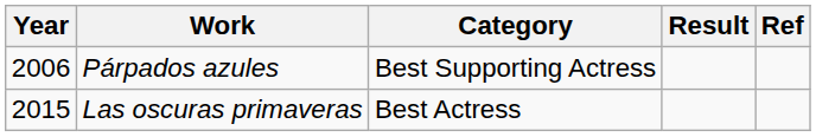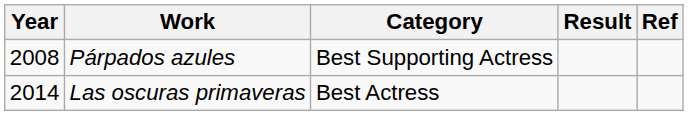 <table class="wikitable">
 <tr>
 <th>Year</th>
 <th>Work</th>
 <th>Category</th>
 <th>Result</th>
 <th>Ref</th>
 </tr>
 <tr>
-<td>2006</td>
+<td>2008</td>
 <td><em>Párpados azules</em></td>
 <td>Best Supporting Actress</td>
 <td></td>
 <td></td>
 </tr>
 <tr>
-<td>2015</td>
+<td>2014</td>
 <td><em>Las oscuras primaveras</em></td>
 <td>Best Actress</td>
 <td></td>
 <td></td>
 </tr>
 </table>
